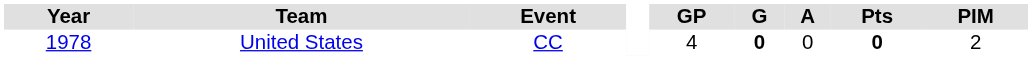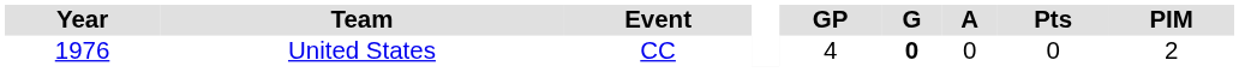 <table border="0" cellpadding="1" cellspacing="0" style="text-align:center; width:50em">
 <tr ALIGN="center" bgcolor="#e0e0e0">
 <th>Year</th>
 <th>Team</th>
 <th>Event</th>
 <th rowspan="99" bgcolor="#ffffff"> </th>
 <th>GP</th>
 <th>G</th>
 <th>A</th>
 <th>Pts</th>
 <th>PIM</th>
 </tr>
 <tr>
-<td><a href='#'>1978</a></td>
+<td><a href='#'>1976</a></td>
 <td><a href='#'>United States</a></td>
 <td><a href='#'>CC</a></td>
 <td>4</td>
 <td><strong>0</strong></td>
 <td>0</td>
-<td><strong>0</strong></td>
+<td>0</td>
 <td>2</td>
 </tr>
 </table>
